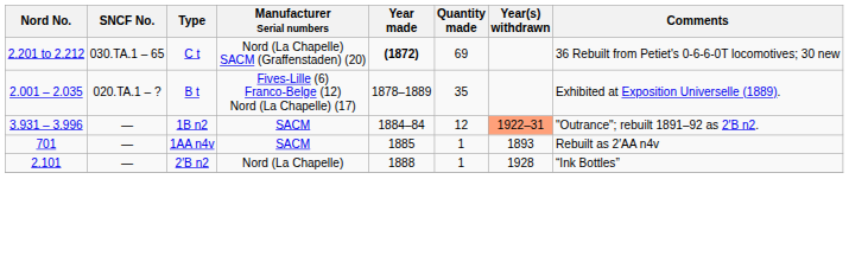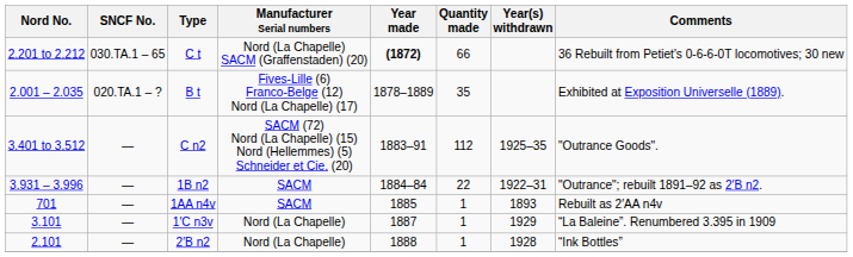 <table class="wikitable" style="text-align:center">
 <tr>
 <th>Nord No.</th>
 <th>SNCF No.</th>
 <th>Type</th>
 <th>Manufacturer<br><small>Serial numbers</small></th>
 <th>Year<br>made</th>
 <th>Quantity<br>made</th>
 <th>Year(s)<br>withdrawn</th>
 <th>Comments</th>
 </tr>
 <tr>
 <td><a href='#'>2.201 to 2.212</a></td>
 <td>030.TA.1 – 65</td>
 <td><a href='#'>C t</a></td>
 <td>Nord (La Chapelle)<br><a href='#'>SACM</a> (Graffenstaden) (20)</td>
 <td><strong>(1872)</strong></td>
-<td>69</td>
+<td>66</td>
 <td></td>
 <td align=left>36 Rebuilt from Petiet's 0-6-6-0T locomotives; 30 new </td>
 </tr>
 <tr>
 <td><a href='#'>2.001 – 2.035</a></td>
 <td>020.TA.1 – ?</td>
 <td><a href='#'>B t</a></td>
 <td><a href='#'>Fives-Lille</a> (6)<br><a href='#'>Franco-Belge</a> (12)<br>Nord (La Chapelle) (17)</td>
 <td>1878–1889</td>
 <td>35</td>
 <td></td>
 <td align=left>Exhibited at <a href='#'>Exposition Universelle (1889)</a>. </td>
 </tr>
 <tr>
+<td><a href='#'>3.401 to 3.512</a></td>
+<td>—</td>
+<td><a href='#'>C n2</a></td>
+<td><a href='#'>SACM</a> (72)<br>Nord (La Chapelle) (15)<br>Nord (Hellemmes) (5)<br><a href='#'>Schneider et Cie.</a> (20)</td>
+<td>1883–91</td>
+<td>112</td>
+<td>1925–35</td>
+<td align=left>"Outrance Goods". </td>
+</tr>
+<tr>
 <td><a href='#'>3.931 – 3.996</a></td>
 <td>—</td>
 <td><a href='#'>1B n2</a></td>
 <td><a href='#'>SACM</a></td>
 <td>1884–84</td>
-<td>12</td>
-<td style="background: lightsalmon;">1922–31</td>
+<td>22</td>
+<td>1922–31</td>
 <td align=left>"Outrance"; rebuilt 1891–92 as <a href='#'>2′B n2</a>. </td>
 </tr>
 <tr>
 <td><a href='#'>701</a></td>
 <td>—</td>
 <td><a href='#'>1AA n4v</a></td>
 <td><a href='#'>SACM</a></td>
 <td>1885</td>
 <td>1</td>
 <td>1893</td>
 <td align=left>Rebuilt as 2′AA n4v </td>
+</tr>
+<tr>
+<td><a href='#'>3.101</a></td>
+<td>—</td>
+<td><a href='#'>1′C n3v</a></td>
+<td>Nord (La Chapelle)</td>
+<td>1887</td>
+<td>1</td>
+<td>1929</td>
+<td align=left>“La Baleine”. Renumbered 3.395 in 1909 </td>
 </tr>
 <tr>
 <td><a href='#'>2.101</a></td>
 <td>—</td>
 <td><a href='#'>2′B n2</a></td>
 <td>Nord (La Chapelle)</td>
 <td>1888</td>
 <td>1</td>
 <td>1928</td>
 <td align=left>“Ink Bottles” </td>
 </tr>
 <tr>
 </tr>
 </table>
